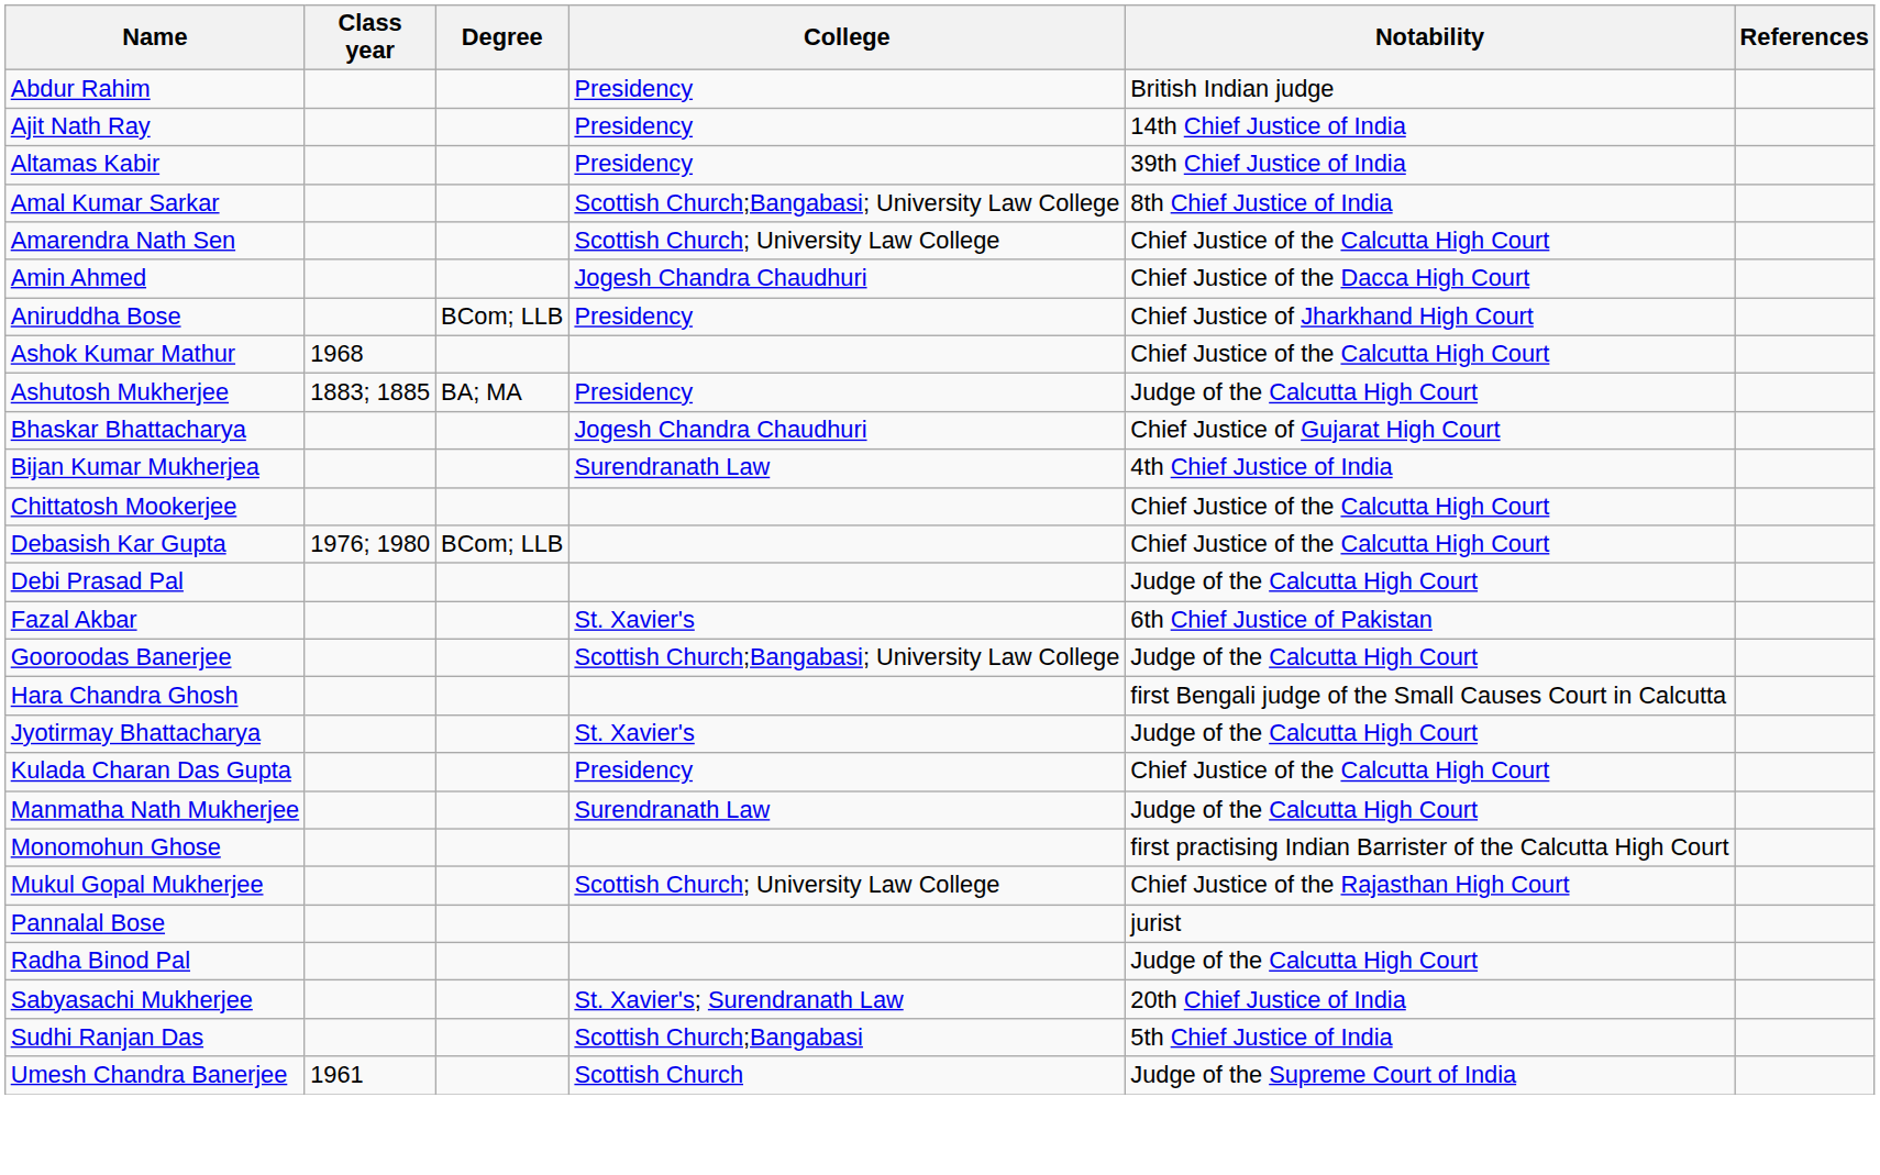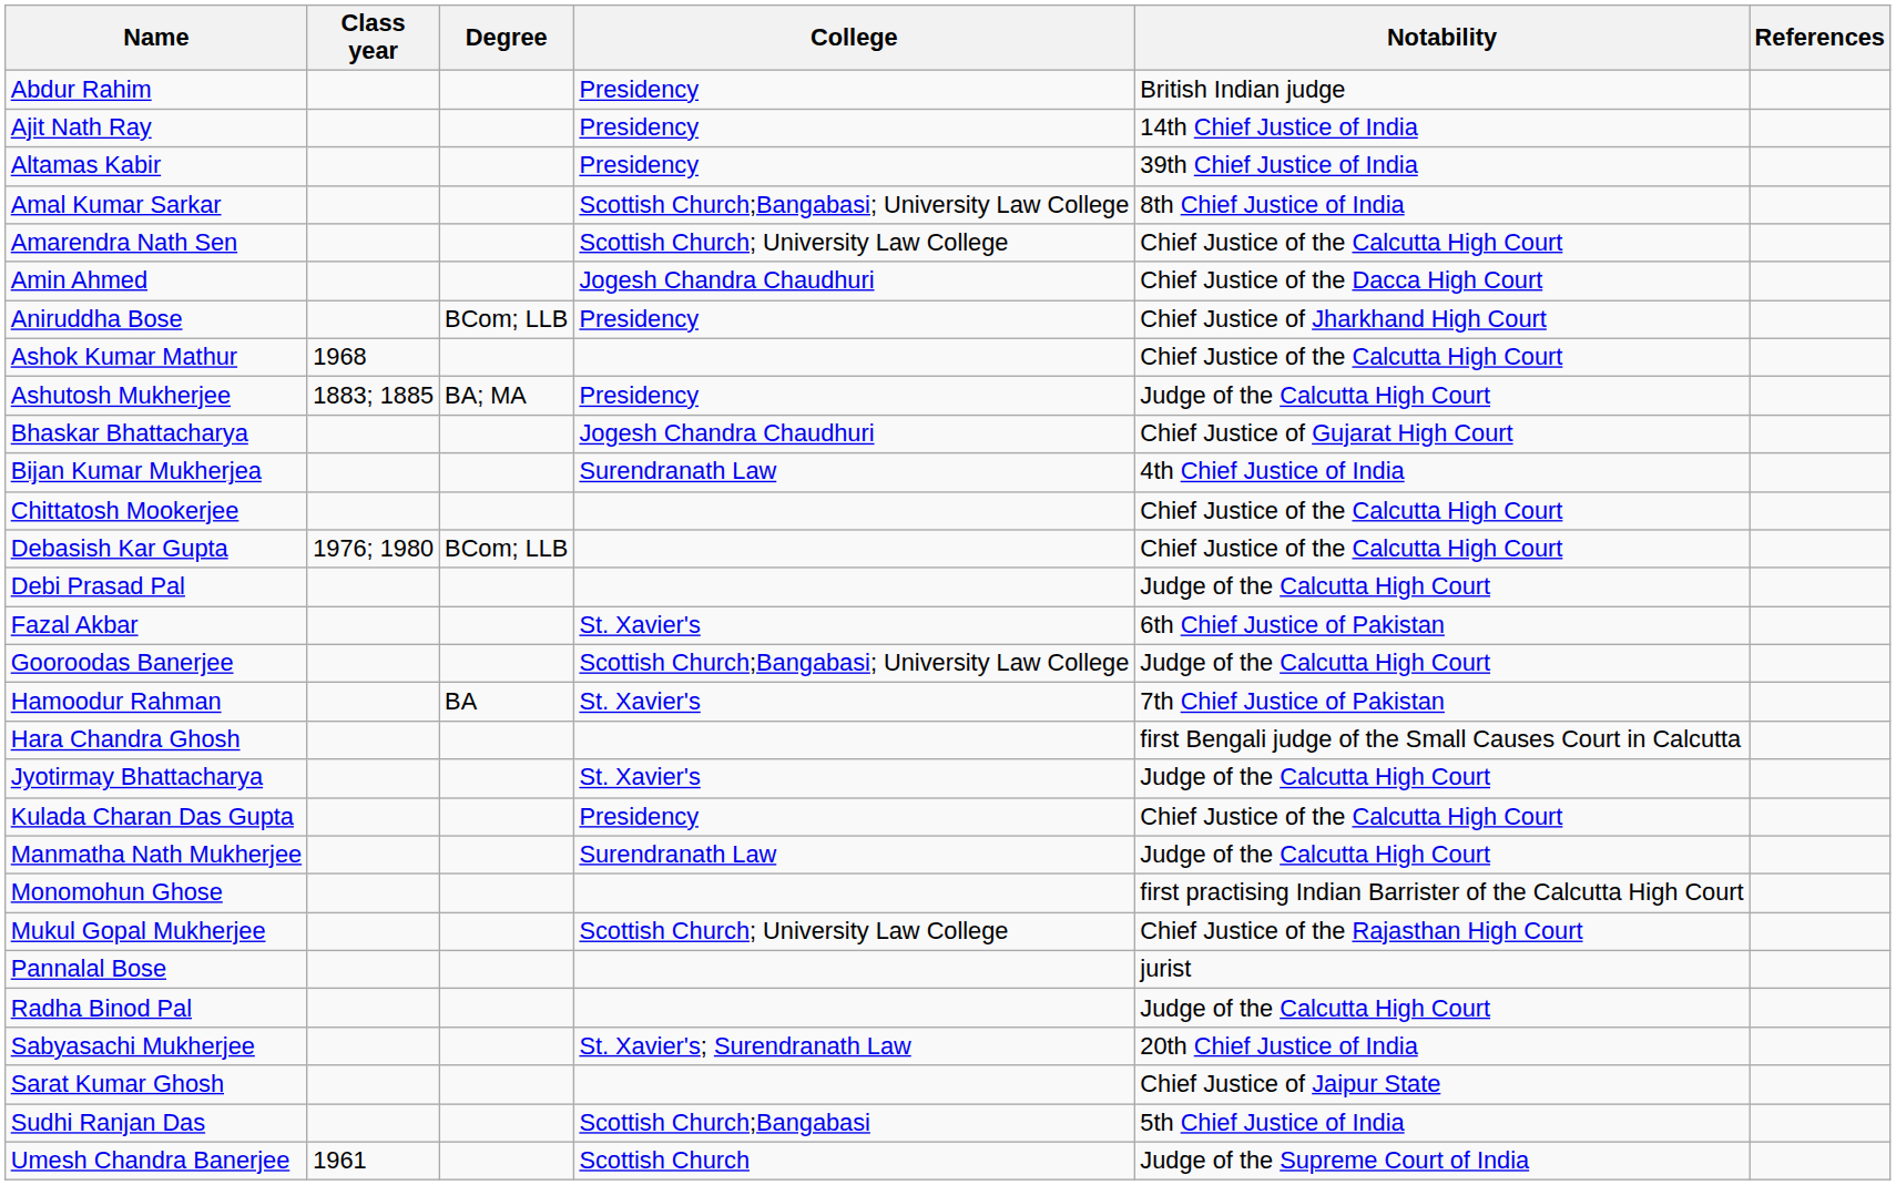 <table class="wikitable sortable">
 <tr>
 <th>Name</th>
 <th>Class<br>year</th>
 <th>Degree</th>
 <th>College</th>
 <th class="unsortable">Notability</th>
 <th class="unsortable">References</th>
 </tr>
 <tr>
 <td><a href='#'>Abdur Rahim</a></td>
 <td></td>
 <td></td>
 <td><a href='#'>Presidency</a></td>
 <td>British Indian judge</td>
 <td></td>
 </tr>
 <tr>
 <td><a href='#'>Ajit Nath Ray</a></td>
 <td></td>
 <td></td>
 <td><a href='#'>Presidency</a></td>
 <td>14th <a href='#'>Chief Justice of India</a></td>
 <td></td>
 </tr>
 <tr>
 <td><a href='#'>Altamas Kabir</a></td>
 <td></td>
 <td></td>
 <td><a href='#'>Presidency</a></td>
 <td>39th <a href='#'>Chief Justice of India</a></td>
 <td></td>
 </tr>
 <tr>
 <td><a href='#'>Amal Kumar Sarkar</a></td>
 <td></td>
 <td></td>
 <td><a href='#'>Scottish Church</a>;<a href='#'>Bangabasi</a>; University Law College</td>
 <td>8th <a href='#'>Chief Justice of India</a></td>
 <td></td>
 </tr>
 <tr>
 <td><a href='#'>Amarendra Nath Sen</a></td>
 <td></td>
 <td></td>
 <td><a href='#'>Scottish Church</a>; University Law College</td>
 <td>Chief Justice of the <a href='#'>Calcutta High Court</a></td>
 <td></td>
 </tr>
 <tr>
 <td><a href='#'>Amin Ahmed</a></td>
 <td></td>
 <td></td>
 <td><a href='#'>Jogesh Chandra Chaudhuri</a></td>
 <td>Chief Justice of the <a href='#'>Dacca High Court</a></td>
 <td></td>
 </tr>
 <tr>
 <td><a href='#'>Aniruddha Bose</a></td>
 <td></td>
 <td>BCom; LLB</td>
 <td><a href='#'>Presidency</a></td>
 <td>Chief Justice of <a href='#'>Jharkhand High Court</a></td>
 <td></td>
 </tr>
 <tr>
 <td><a href='#'>Ashok Kumar Mathur</a></td>
 <td>1968</td>
 <td></td>
 <td></td>
 <td>Chief Justice of the <a href='#'>Calcutta High Court</a></td>
 <td></td>
 </tr>
 <tr>
 <td><a href='#'>Ashutosh Mukherjee</a></td>
 <td>1883; 1885</td>
 <td>BA; MA</td>
 <td><a href='#'>Presidency</a></td>
 <td>Judge of the <a href='#'>Calcutta High Court</a></td>
 <td></td>
 </tr>
 <tr>
 <td><a href='#'>Bhaskar Bhattacharya</a></td>
 <td></td>
 <td></td>
 <td><a href='#'>Jogesh Chandra Chaudhuri</a></td>
 <td>Chief Justice of <a href='#'>Gujarat High Court</a></td>
 <td></td>
 </tr>
 <tr>
 <td><a href='#'>Bijan Kumar Mukherjea</a></td>
 <td></td>
 <td></td>
 <td><a href='#'>Surendranath Law</a></td>
 <td>4th <a href='#'>Chief Justice of India</a></td>
 <td></td>
 </tr>
 <tr>
 <td><a href='#'>Chittatosh Mookerjee</a></td>
 <td></td>
 <td></td>
 <td></td>
 <td>Chief Justice of the <a href='#'>Calcutta High Court</a></td>
 <td></td>
 </tr>
 <tr>
 <td><a href='#'>Debasish Kar Gupta</a></td>
 <td>1976; 1980</td>
 <td>BCom; LLB</td>
 <td></td>
 <td>Chief Justice of the <a href='#'>Calcutta High Court</a></td>
 <td></td>
 </tr>
 <tr>
 <td><a href='#'>Debi Prasad Pal</a></td>
 <td></td>
 <td></td>
 <td></td>
 <td>Judge of the <a href='#'>Calcutta High Court</a></td>
 <td></td>
 </tr>
 <tr>
 <td><a href='#'>Fazal Akbar</a></td>
 <td></td>
 <td></td>
 <td><a href='#'>St. Xavier's</a></td>
 <td>6th <a href='#'>Chief Justice of Pakistan</a></td>
 <td></td>
 </tr>
 <tr>
 <td><a href='#'>Gooroodas Banerjee</a></td>
 <td></td>
 <td></td>
 <td><a href='#'>Scottish Church</a>;<a href='#'>Bangabasi</a>; University Law College</td>
 <td>Judge of the <a href='#'>Calcutta High Court</a></td>
 <td></td>
 </tr>
 <tr>
+<td><a href='#'>Hamoodur Rahman</a></td>
+<td></td>
+<td>BA</td>
+<td><a href='#'>St. Xavier's</a></td>
+<td>7th <a href='#'>Chief Justice of Pakistan</a></td>
+<td></td>
+</tr>
+<tr>
 <td><a href='#'>Hara Chandra Ghosh</a></td>
 <td></td>
 <td></td>
 <td></td>
 <td>first Bengali judge of the Small Causes Court in Calcutta</td>
 <td></td>
 </tr>
 <tr>
 <td><a href='#'>Jyotirmay Bhattacharya</a></td>
 <td></td>
 <td></td>
 <td><a href='#'>St. Xavier's</a></td>
 <td>Judge of the <a href='#'>Calcutta High Court</a></td>
 <td></td>
 </tr>
 <tr>
 <td><a href='#'>Kulada Charan Das Gupta</a></td>
 <td></td>
 <td></td>
 <td><a href='#'>Presidency</a></td>
 <td>Chief Justice of the <a href='#'>Calcutta High Court</a></td>
 <td></td>
 </tr>
 <tr>
 <td><a href='#'>Manmatha Nath Mukherjee</a></td>
 <td></td>
 <td></td>
 <td><a href='#'>Surendranath Law</a></td>
 <td>Judge of the <a href='#'>Calcutta High Court</a></td>
 <td></td>
 </tr>
 <tr>
 <td><a href='#'>Monomohun Ghose</a></td>
 <td></td>
 <td></td>
 <td></td>
 <td>first practising Indian Barrister of the Calcutta High Court</td>
 <td></td>
 </tr>
 <tr>
 <td><a href='#'>Mukul Gopal Mukherjee</a></td>
 <td></td>
 <td></td>
 <td><a href='#'>Scottish Church</a>; University Law College</td>
 <td>Chief Justice of the <a href='#'>Rajasthan High Court</a></td>
 <td></td>
 </tr>
 <tr>
 <td><a href='#'>Pannalal Bose</a></td>
 <td></td>
 <td></td>
 <td></td>
 <td>jurist</td>
 <td></td>
 </tr>
 <tr>
 <td><a href='#'>Radha Binod Pal</a></td>
 <td></td>
 <td></td>
 <td></td>
 <td>Judge of the <a href='#'>Calcutta High Court</a></td>
 <td></td>
 </tr>
 <tr>
 <td><a href='#'>Sabyasachi Mukherjee</a></td>
 <td></td>
 <td></td>
 <td><a href='#'>St. Xavier's</a>; <a href='#'>Surendranath Law</a></td>
 <td>20th <a href='#'>Chief Justice of India</a></td>
 <td></td>
 </tr>
 <tr>
+<td><a href='#'>Sarat Kumar Ghosh</a></td>
+<td></td>
+<td></td>
+<td></td>
+<td>Chief Justice of <a href='#'>Jaipur State</a></td>
+<td></td>
+</tr>
+<tr>
 <td><a href='#'>Sudhi Ranjan Das</a></td>
 <td></td>
 <td></td>
 <td><a href='#'>Scottish Church</a>;<a href='#'>Bangabasi</a></td>
 <td>5th <a href='#'>Chief Justice of India</a></td>
 <td></td>
 </tr>
 <tr>
 <td><a href='#'>Umesh Chandra Banerjee</a></td>
 <td>1961</td>
 <td></td>
 <td><a href='#'>Scottish Church</a></td>
 <td>Judge of the <a href='#'>Supreme Court of India</a></td>
 <td></td>
 </tr>
 </table>
